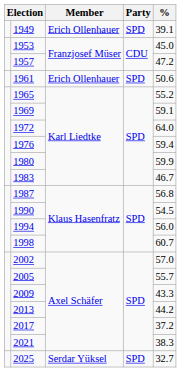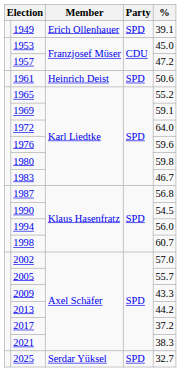 <table class=wikitable>
 <tr>
 <th colspan=2>Election</th>
 <th>Member</th>
 <th>Party</th>
 <th>%</th>
 </tr>
 <tr>
 <td bgcolor=></td>
 <td><a href='#'>1949</a></td>
 <td><a href='#'>Erich Ollenhauer</a></td>
 <td><a href='#'>SPD</a></td>
 <td align=right>39.1</td>
 </tr>
 <tr>
 <td rowspan=2 bgcolor=></td>
 <td><a href='#'>1953</a></td>
 <td rowspan=2><a href='#'>Franzjosef Müser</a></td>
 <td rowspan=2><a href='#'>CDU</a></td>
 <td align=right>45.0</td>
 </tr>
 <tr>
 <td><a href='#'>1957</a></td>
 <td align=right>47.2</td>
 </tr>
 <tr>
 <td bgcolor=></td>
 <td><a href='#'>1961</a></td>
-<td><a href='#'>Erich Ollenhauer</a></td>
+<td><a href='#'>Heinrich Deist</a></td>
 <td><a href='#'>SPD</a></td>
 <td align=right>50.6</td>
 </tr>
 <tr>
 <td rowspan=6 bgcolor=></td>
 <td><a href='#'>1965</a></td>
 <td rowspan=6><a href='#'>Karl Liedtke</a></td>
 <td rowspan=6><a href='#'>SPD</a></td>
 <td align=right>55.2</td>
 </tr>
 <tr>
 <td><a href='#'>1969</a></td>
 <td align=right>59.1</td>
 </tr>
 <tr>
 <td><a href='#'>1972</a></td>
 <td align=right>64.0</td>
 </tr>
 <tr>
 <td><a href='#'>1976</a></td>
-<td align=right>59.4</td>
+<td align=right>59.6</td>
 </tr>
 <tr>
 <td><a href='#'>1980</a></td>
-<td align=right>59.9</td>
+<td align=right>59.8</td>
 </tr>
 <tr>
 <td><a href='#'>1983</a></td>
 <td align=right>46.7</td>
 </tr>
 <tr>
 <td rowspan=4 bgcolor=></td>
 <td><a href='#'>1987</a></td>
 <td rowspan=4><a href='#'>Klaus Hasenfratz</a></td>
 <td rowspan=4><a href='#'>SPD</a></td>
 <td align=right>56.8</td>
 </tr>
 <tr>
 <td><a href='#'>1990</a></td>
 <td align=right>54.5</td>
 </tr>
 <tr>
 <td><a href='#'>1994</a></td>
 <td align=right>56.0</td>
 </tr>
 <tr>
 <td><a href='#'>1998</a></td>
 <td align=right>60.7</td>
 </tr>
 <tr>
 <td rowspan=6 bgcolor=></td>
 <td><a href='#'>2002</a></td>
 <td rowspan=6><a href='#'>Axel Schäfer</a></td>
 <td rowspan=6><a href='#'>SPD</a></td>
 <td align=right>57.0</td>
 </tr>
 <tr>
 <td><a href='#'>2005</a></td>
 <td align=right>55.7</td>
 </tr>
 <tr>
 <td><a href='#'>2009</a></td>
 <td align=right>43.3</td>
 </tr>
 <tr>
 <td><a href='#'>2013</a></td>
 <td align=right>44.2</td>
 </tr>
 <tr>
 <td><a href='#'>2017</a></td>
 <td align=right>37.2</td>
 </tr>
 <tr>
 <td><a href='#'>2021</a></td>
 <td align=right>38.3</td>
 </tr>
 <tr>
 <td bgcolor=></td>
 <td><a href='#'>2025</a></td>
 <td><a href='#'>Serdar Yüksel</a></td>
 <td><a href='#'>SPD</a></td>
 <td align=right>32.7</td>
 </tr>
 </table>
